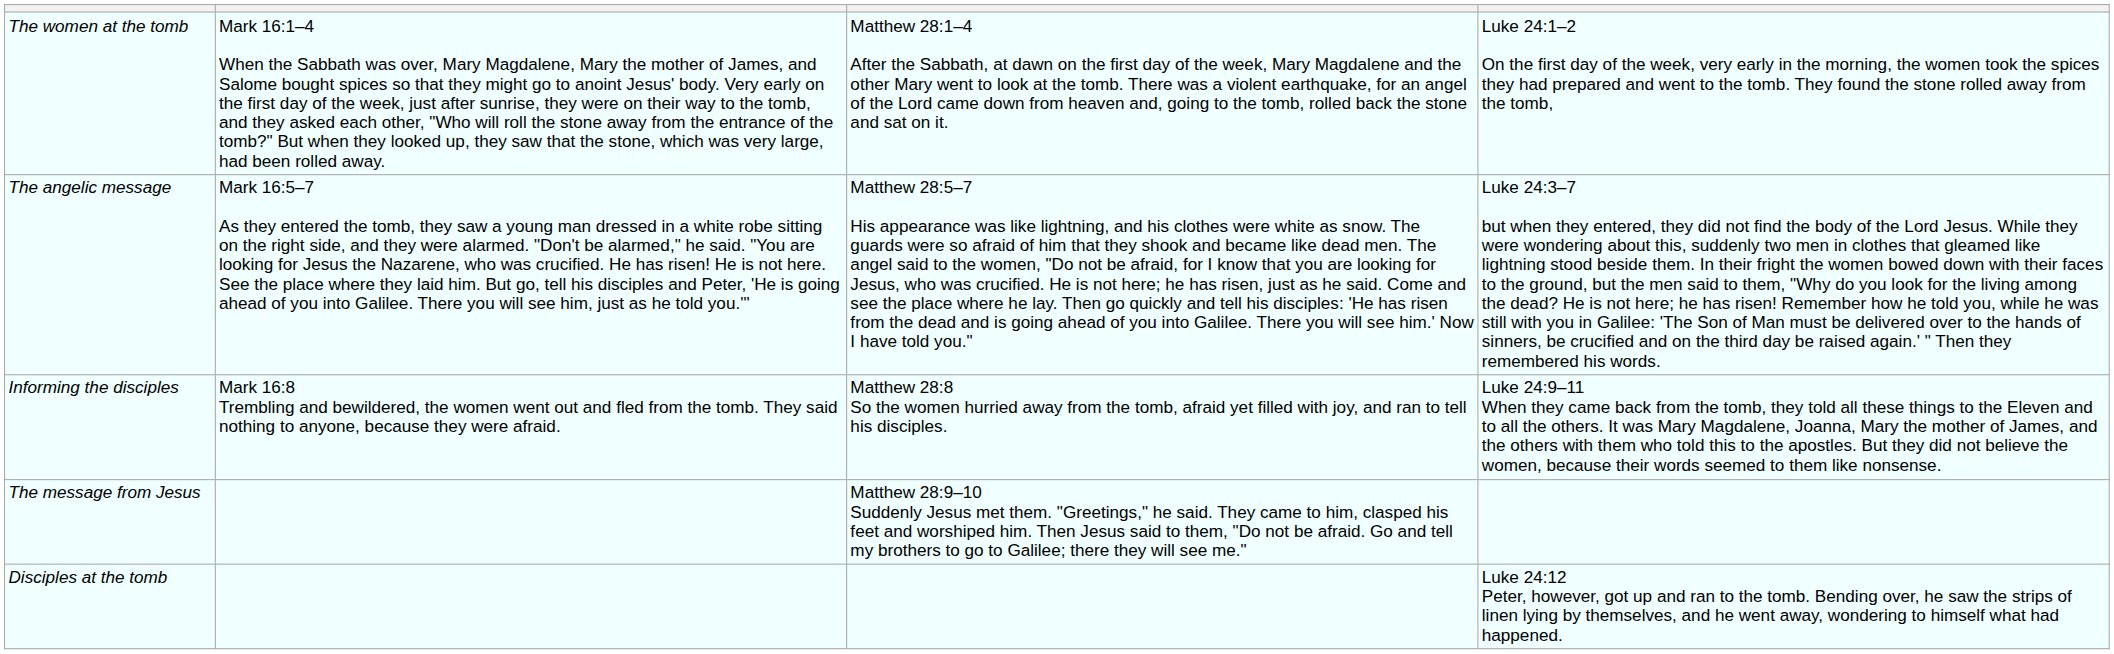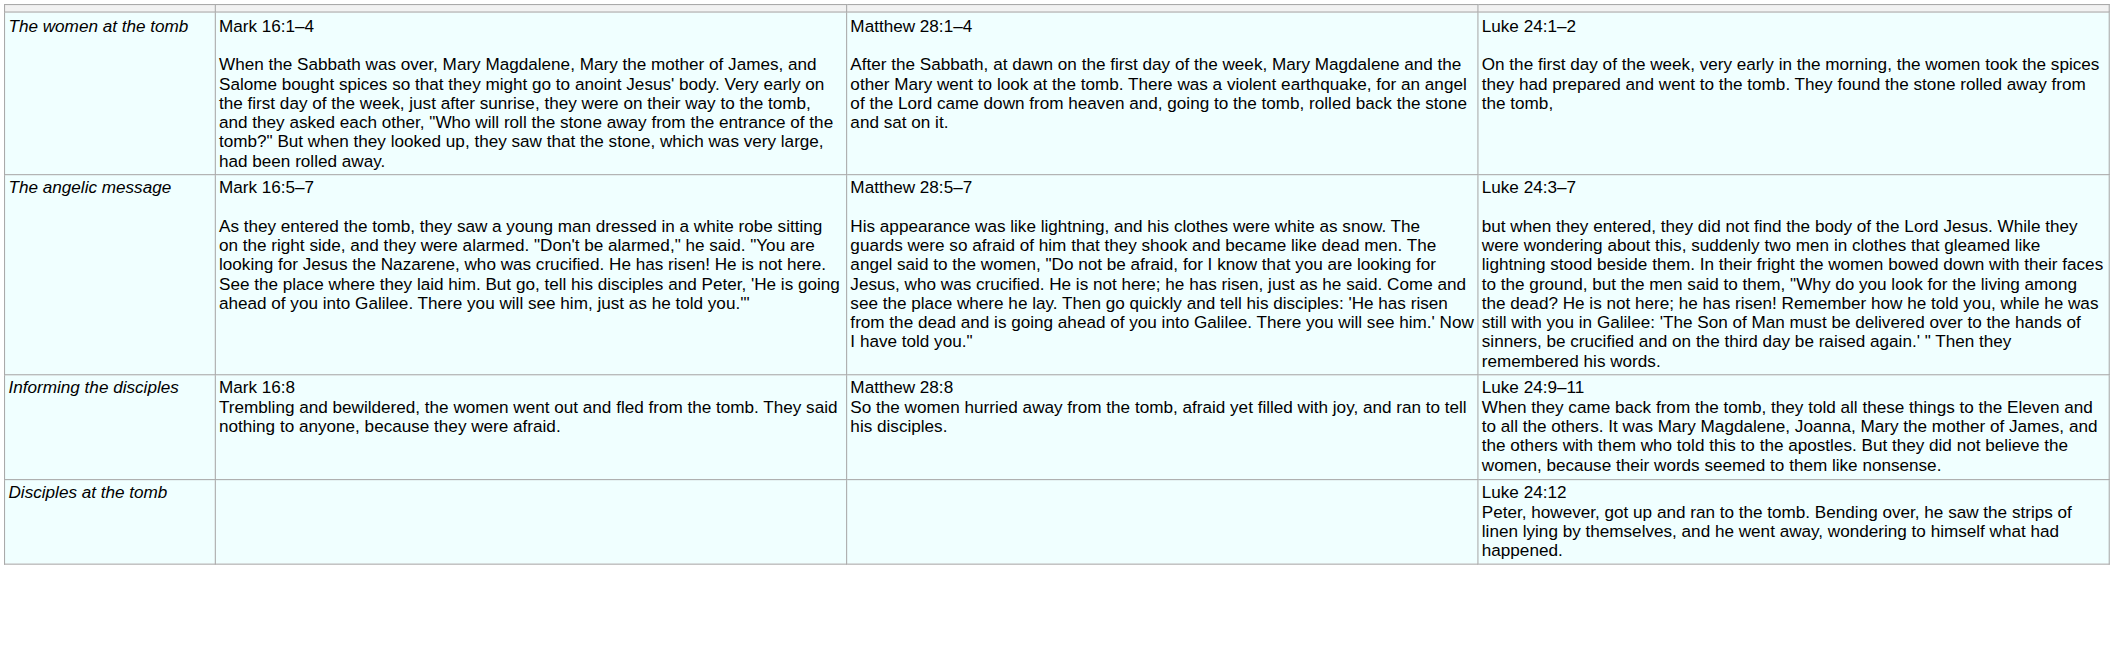 <table class="wikitable float-left" border="1" cellspacing="0" cellpadding="10">
 <tr>
 <th></th>
 <th style="width:30%"></th>
 <th style="width:30%"></th>
 <th style="width:30%"></th>
 </tr>
 <tr valign="top" style="background-color:Azure;">
 <td><em>The women at the tomb</em></td>
 <td>Mark 16:1–4<br><br>When the Sabbath was over, Mary Magdalene, Mary the mother of James, and Salome bought spices so that they might go to anoint Jesus' body. Very early on the first day of the week, just after sunrise, they were on their way to the tomb, and they asked each other, "Who will roll the stone away from the entrance of the tomb?" But when they looked up, they saw that the stone, which was very large, had been rolled away.</td>
 <td>Matthew 28:1–4<br><br>After the Sabbath, at dawn on the first day of the week, Mary Magdalene and the other Mary went to look at the tomb. There was a violent earthquake, for an angel of the Lord came down from heaven and, going to the tomb, rolled back the stone and sat on it.</td>
 <td>Luke 24:1–2<br><br>On the first day of the week, very early in the morning, the women took the spices they had prepared and went to the tomb. They found the stone rolled away from the tomb,</td>
 </tr>
 <tr valign="top" style="background-color:Azure;">
 <td><em>The angelic message</em></td>
 <td>Mark 16:5–7<br><br>As they entered the tomb, they saw a young man dressed in a white robe sitting on the right side, and they were alarmed.  "Don't be alarmed," he said. "You are looking for Jesus the Nazarene, who was crucified. He has risen! He is not here. See the place where they laid him. But go, tell his disciples and Peter, 'He is going ahead of you into Galilee. There you will see him, just as he told you.'"</td>
 <td>Matthew 28:5–7<br><br>His appearance was like lightning, and his clothes were white as snow. The guards were so afraid of him that they shook and became like dead men. The angel said to the women, "Do not be afraid, for I know that you are looking for Jesus, who was crucified. He is not here; he has risen, just as he said. Come and see the place where he lay. Then go quickly and tell his disciples: 'He has risen from the dead and is going ahead of you into Galilee. There you will see him.' Now I have told you."</td>
 <td>Luke 24:3–7<br><br>but when they entered, they did not find the body of the Lord Jesus. While they were wondering about this, suddenly two men in clothes that gleamed like lightning stood beside them. In their fright the women bowed down with their faces to the ground, but the men said to them, "Why do you look for the living among the dead? He is not here; he has risen! Remember how he told you, while he was still with you in Galilee: 'The Son of Man must be delivered over to the hands of sinners, be crucified and on the third day be raised again.' " Then they remembered his words.</td>
 </tr>
 <tr valign="top" style="background-color:Azure;">
 <td><em>Informing the disciples</em></td>
 <td>Mark 16:8<br>Trembling and bewildered, the women went out and fled from the tomb. They said nothing to anyone, because they were afraid.</td>
 <td>Matthew 28:8<br>So the women hurried away from the tomb, afraid yet filled with joy, and ran to tell his disciples.</td>
 <td>Luke 24:9–11<br>When they came back from the tomb, they told all these things to the Eleven and to all the others. It was Mary Magdalene, Joanna, Mary the mother of James, and the others with them who told this to the apostles. But they did not believe the women, because their words seemed to them like nonsense.</td>
 </tr>
 <tr valign="top" style="background-color:Azure;">
-<td><em>The message from Jesus</em></td>
-<td></td>
-<td>Matthew 28:9–10<br>Suddenly Jesus met them. "Greetings," he said. They came to him, clasped his feet and worshiped him. Then Jesus said to them, "Do not be afraid. Go and tell my brothers to go to Galilee; there they will see me."</td>
-<td></td>
-</tr>
-<tr valign="top" style="background-color:Azure;">
 <td><em>Disciples at the tomb</em></td>
 <td></td>
 <td></td>
 <td>Luke 24:12<br>Peter, however, got up and ran to the tomb. Bending over, he saw the strips of linen lying by themselves, and he went away, wondering to himself what had happened.</td>
 </tr>
 </table>
